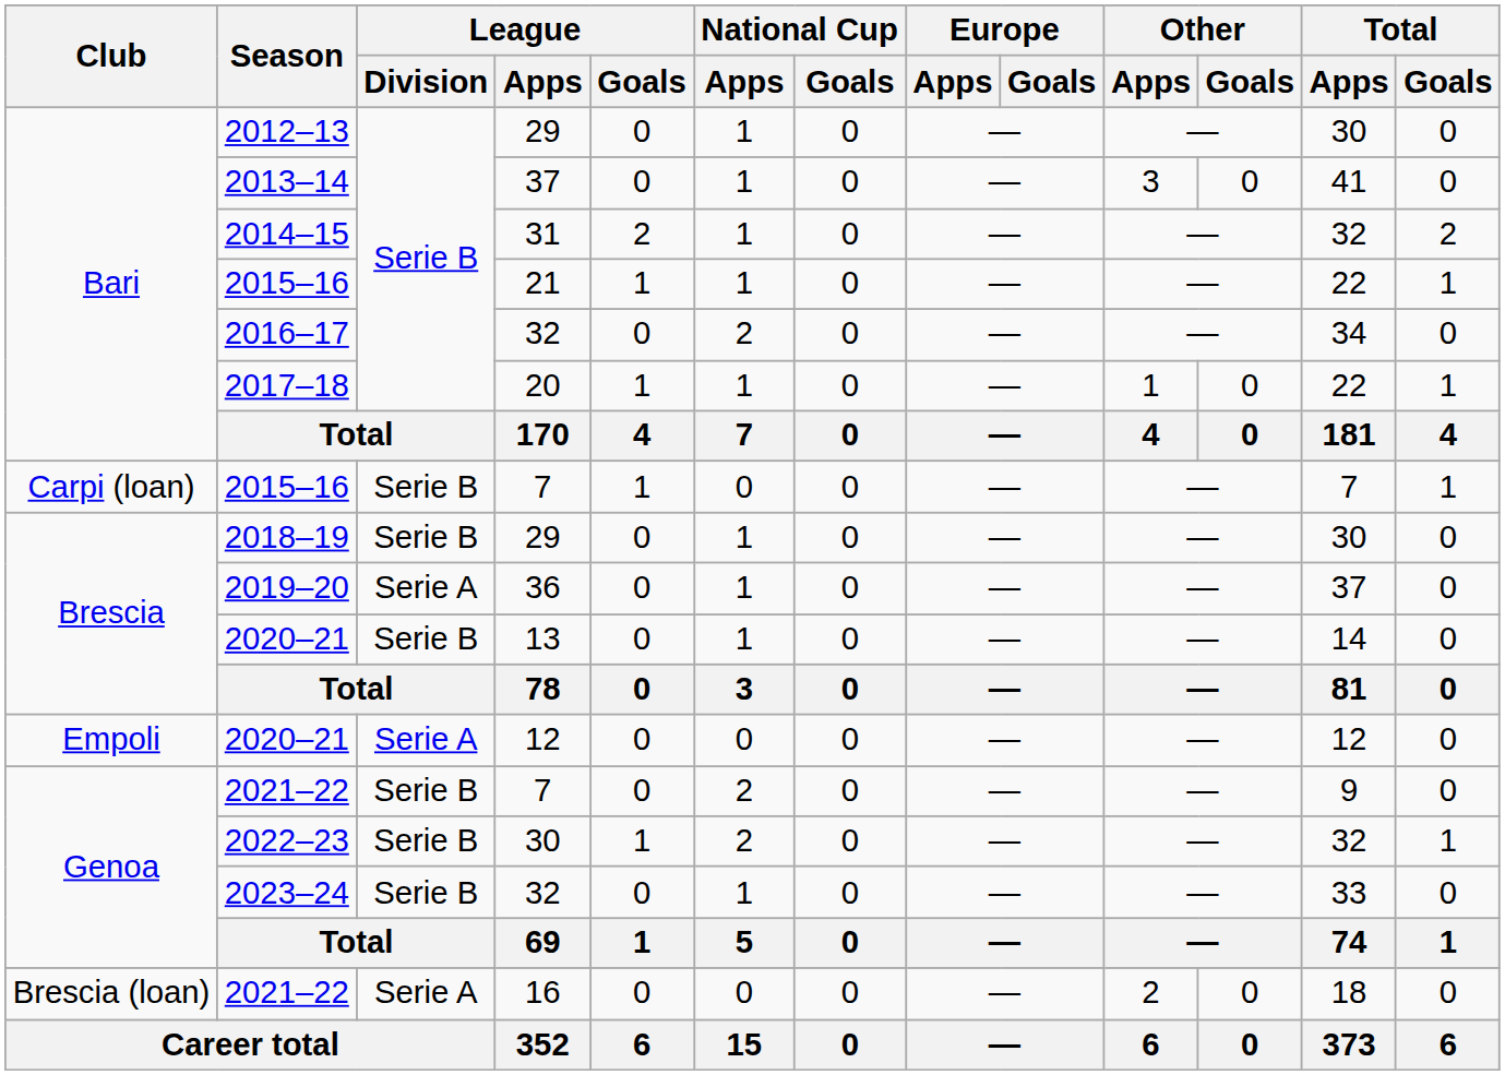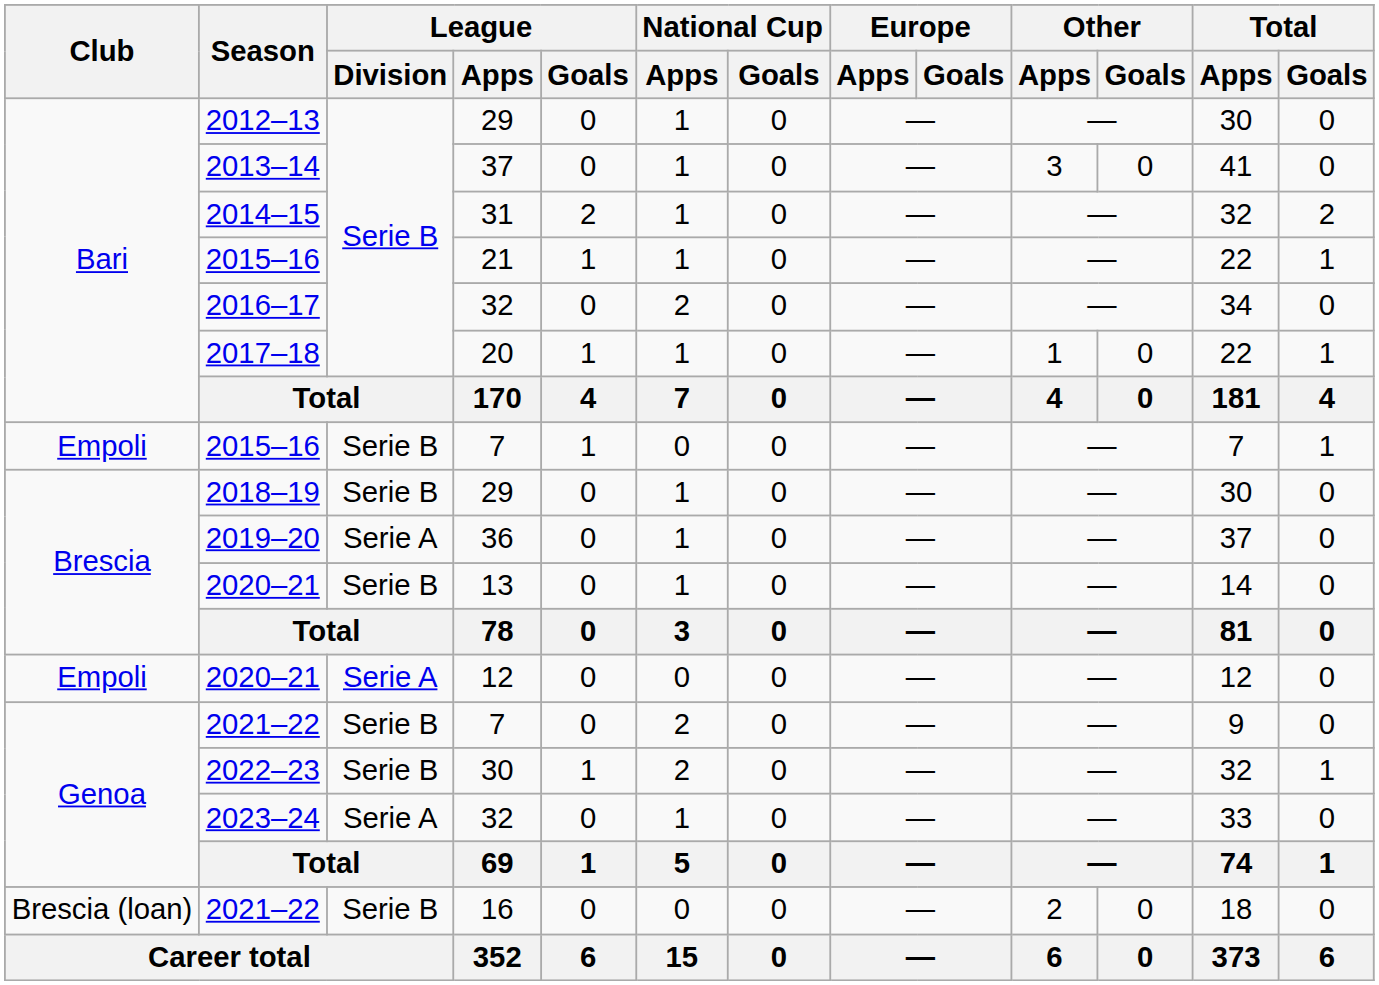 <table class="wikitable" style="text-align:center">
 <tr>
 <th rowspan="2">Club</th>
 <th rowspan="2">Season</th>
 <th colspan="3">League</th>
 <th colspan="2">National Cup</th>
 <th colspan="2">Europe</th>
 <th colspan="2">Other</th>
 <th colspan="2">Total</th>
 </tr>
 <tr>
 <th>Division</th>
 <th>Apps</th>
 <th>Goals</th>
 <th>Apps</th>
 <th>Goals</th>
 <th>Apps</th>
 <th>Goals</th>
 <th>Apps</th>
 <th>Goals</th>
 <th>Apps</th>
 <th>Goals</th>
 </tr>
 <tr>
 <td rowspan="7"><a href='#'>Bari</a></td>
 <td><a href='#'>2012–13</a></td>
 <td rowspan="6"><a href='#'>Serie B</a></td>
 <td>29</td>
 <td>0</td>
 <td>1</td>
 <td>0</td>
 <td colspan="2">—</td>
 <td colspan="2">—</td>
 <td>30</td>
 <td>0</td>
 </tr>
 <tr>
 <td><a href='#'>2013–14</a></td>
 <td>37</td>
 <td>0</td>
 <td>1</td>
 <td>0</td>
 <td colspan="2">—</td>
 <td>3</td>
 <td>0</td>
 <td>41</td>
 <td>0</td>
 </tr>
 <tr>
 <td><a href='#'>2014–15</a></td>
 <td>31</td>
 <td>2</td>
 <td>1</td>
 <td>0</td>
 <td colspan="2">—</td>
 <td colspan="2">—</td>
 <td>32</td>
 <td>2</td>
 </tr>
 <tr>
 <td><a href='#'>2015–16</a></td>
 <td>21</td>
 <td>1</td>
 <td>1</td>
 <td>0</td>
 <td colspan="2">—</td>
 <td colspan="2">—</td>
 <td>22</td>
 <td>1</td>
 </tr>
 <tr>
 <td><a href='#'>2016–17</a></td>
 <td>32</td>
 <td>0</td>
 <td>2</td>
 <td>0</td>
 <td colspan="2">—</td>
 <td colspan="2">—</td>
 <td>34</td>
 <td>0</td>
 </tr>
 <tr>
 <td><a href='#'>2017–18</a></td>
 <td>20</td>
 <td>1</td>
 <td>1</td>
 <td>0</td>
 <td colspan="2">—</td>
 <td>1</td>
 <td>0</td>
 <td>22</td>
 <td>1</td>
 </tr>
 <tr>
 <th colspan="2">Total</th>
 <th>170</th>
 <th>4</th>
 <th>7</th>
 <th>0</th>
 <th colspan="2">—</th>
 <th>4</th>
 <th>0</th>
 <th>181</th>
 <th>4</th>
 </tr>
 <tr>
-<td><a href='#'>Carpi</a> (loan)</td>
+<td><a href='#'>Empoli</a></td>
 <td><a href='#'>2015–16</a></td>
 <td>Serie B</td>
 <td>7</td>
 <td>1</td>
 <td>0</td>
 <td>0</td>
 <td colspan="2">—</td>
 <td colspan="2">—</td>
 <td>7</td>
 <td>1</td>
 </tr>
 <tr>
 <td rowspan="4"><a href='#'>Brescia</a></td>
 <td><a href='#'>2018–19</a></td>
 <td>Serie B</td>
 <td>29</td>
 <td>0</td>
 <td>1</td>
 <td>0</td>
 <td colspan="2">—</td>
 <td colspan="2">—</td>
 <td>30</td>
 <td>0</td>
 </tr>
 <tr>
 <td><a href='#'>2019–20</a></td>
 <td>Serie A</td>
 <td>36</td>
 <td>0</td>
 <td>1</td>
 <td>0</td>
 <td colspan="2">—</td>
 <td colspan="2">—</td>
 <td>37</td>
 <td>0</td>
 </tr>
 <tr>
 <td><a href='#'>2020–21</a></td>
 <td>Serie B</td>
 <td>13</td>
 <td>0</td>
 <td>1</td>
 <td>0</td>
 <td colspan="2">—</td>
 <td colspan="2">—</td>
 <td>14</td>
 <td>0</td>
 </tr>
 <tr>
 <th colspan="2">Total</th>
 <th>78</th>
 <th>0</th>
 <th>3</th>
 <th>0</th>
 <th colspan="2">—</th>
 <th colspan="2">—</th>
 <th>81</th>
 <th>0</th>
 </tr>
 <tr>
 <td><a href='#'>Empoli</a></td>
 <td><a href='#'>2020–21</a></td>
 <td><a href='#'>Serie A</a></td>
 <td>12</td>
 <td>0</td>
 <td>0</td>
 <td>0</td>
 <td colspan="2">—</td>
 <td colspan="2">—</td>
 <td>12</td>
 <td>0</td>
 </tr>
 <tr>
 <td rowspan="4"><a href='#'>Genoa</a></td>
 <td><a href='#'>2021–22</a></td>
 <td>Serie B</td>
 <td>7</td>
 <td>0</td>
 <td>2</td>
 <td>0</td>
 <td colspan="2">—</td>
 <td colspan="2">—</td>
 <td>9</td>
 <td>0</td>
 </tr>
 <tr>
 <td><a href='#'>2022–23</a></td>
 <td>Serie B</td>
 <td>30</td>
 <td>1</td>
 <td>2</td>
 <td>0</td>
 <td colspan="2">—</td>
 <td colspan="2">—</td>
 <td>32</td>
 <td>1</td>
 </tr>
 <tr>
 <td><a href='#'>2023–24</a></td>
-<td>Serie B</td>
+<td>Serie A</td>
 <td>32</td>
 <td>0</td>
 <td>1</td>
 <td>0</td>
 <td colspan="2">—</td>
 <td colspan="2">—</td>
 <td>33</td>
 <td>0</td>
 </tr>
 <tr>
 <th colspan="2">Total</th>
 <th>69</th>
 <th>1</th>
 <th>5</th>
 <th>0</th>
 <th colspan="2">—</th>
 <th colspan="2">—</th>
 <th>74</th>
 <th>1</th>
 </tr>
 <tr>
 <td>Brescia (loan)</td>
 <td><a href='#'>2021–22</a></td>
-<td>Serie A</td>
+<td>Serie B</td>
 <td>16</td>
 <td>0</td>
 <td>0</td>
 <td>0</td>
 <td colspan="2">—</td>
 <td>2</td>
 <td>0</td>
 <td>18</td>
 <td>0</td>
 </tr>
 <tr>
 <th colspan="3">Career total</th>
 <th>352</th>
 <th>6</th>
 <th>15</th>
 <th>0</th>
 <th colspan="2">—</th>
 <th>6</th>
 <th>0</th>
 <th>373</th>
 <th>6</th>
 </tr>
 </table>
